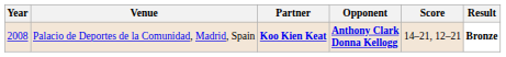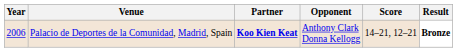 <table class="sortable wikitable" style="font-size: 90%;">
 <tr>
 <th>Year</th>
 <th>Venue</th>
 <th>Partner</th>
 <th>Opponent</th>
 <th>Score</th>
 <th>Result</th>
 </tr>
 <tr style="background:#F3E6D7">
-<td align="center"><a href='#'>2008</a></td>
+<td align="center"><a href='#'>2006</a></td>
 <td align="left"><a href='#'>Palacio de Deportes de la Comunidad</a>, <a href='#'>Madrid</a>, Spain</td>
 <td align="left"><strong> <a href='#'>Koo Kien Keat</a></strong></td>
-<td align="left"><strong> <a href='#'>Anthony Clark</a> <br>  <a href='#'>Donna Kellogg</a></strong></td>
+<td align="left"> <a href='#'>Anthony Clark</a> <br>  <a href='#'>Donna Kellogg</a></td>
 <td align="left">14–21, 12–21</td>
 <td style="text-align:left; background:white"> <strong>Bronze</strong></td>
 </tr>
 </table>
